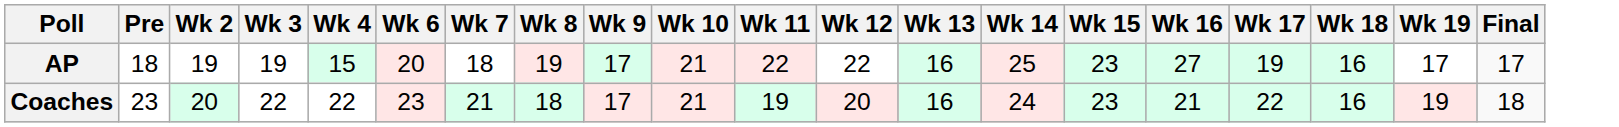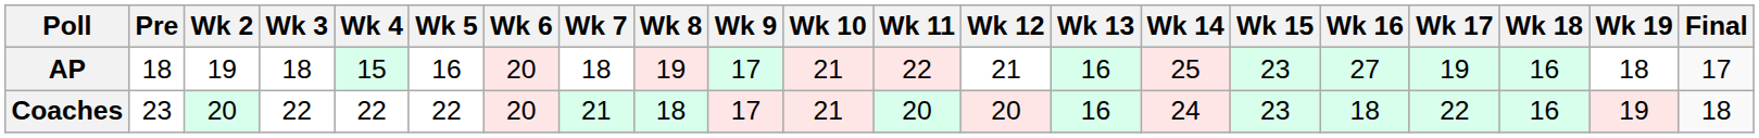 <table class="wikitable" style="white-space:nowrap;">
 <tr>
 <th>Poll</th>
 <th>Pre</th>
 <th>Wk 2</th>
 <th>Wk 3</th>
 <th>Wk 4</th>
+<th>Wk 5</th>
 <th>Wk 6</th>
 <th>Wk 7</th>
 <th>Wk 8</th>
 <th>Wk 9</th>
 <th>Wk 10</th>
 <th>Wk 11</th>
 <th>Wk 12</th>
 <th>Wk 13</th>
 <th>Wk 14</th>
 <th>Wk 15</th>
 <th>Wk 16</th>
 <th>Wk 17</th>
 <th>Wk 18</th>
 <th>Wk 19</th>
 <th>Final</th>
 </tr>
 <tr style="text-align:center;">
 <th>AP</th>
 <td style="background:#FFF;">18</td>
 <td style="background:#FFF;">19</td>
-<td style="background:#FFF;">19</td>
+<td style="background:#FFF;">18</td>
 <td style="background:#D8FFEB;">15</td>
+<td style="background:#FFF;">16</td>
 <td style="background:#FFE6E6;">20</td>
 <td style="background:#FFF;">18</td>
 <td style="background:#FFE6E6;">19</td>
 <td style="background:#D8FFEB;">17</td>
 <td style="background:#FFE6E6;">21</td>
 <td style="background:#FFE6E6;">22</td>
-<td style="background:#FFF;">22</td>
+<td style="background:#FFF;">21</td>
 <td style="background:#D8FFEB;">16</td>
 <td style="background:#FFE6E6;">25</td>
 <td style="background:#D8FFEB;">23</td>
 <td style="background:#D8FFEB;">27</td>
 <td style="background:#D8FFEB;">19</td>
 <td style="background:#D8FFEB;">16</td>
-<td style="background:#FFF;">17</td>
+<td style="background:#FFF;">18</td>
 <td>17</td>
 </tr>
 <tr style="text-align:center;">
 <th>Coaches</th>
 <td style="background:#FFF;">23</td>
 <td style="background:#D8FFEB;">20</td>
 <td style="background:#FFF;">22</td>
 <td style="background:#FFF;">22</td>
-<td style="background:#FFE6E6;">23</td>
+<td style="background:#FFF;">22</td>
+<td style="background:#FFE6E6;">20</td>
 <td style="background:#D8FFEB;">21</td>
 <td style="background:#D8FFEB;">18</td>
 <td style="background:#FFE6E6;">17</td>
 <td style="background:#FFE6E6;">21</td>
-<td style="background:#D8FFEB;">19</td>
+<td style="background:#D8FFEB;">20</td>
 <td style="background:#FFE6E6;">20</td>
 <td style="background:#D8FFEB;">16</td>
 <td style="background:#FFE6E6;">24</td>
 <td style="background:#D8FFEB;">23</td>
-<td style="background:#D8FFEB;">21</td>
+<td style="background:#D8FFEB;">18</td>
 <td style="background:#D8FFEB;">22</td>
 <td style="background:#D8FFEB;">16</td>
 <td style="background:#FFE6E6;">19</td>
 <td>18</td>
 </tr>
 </table>
